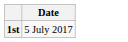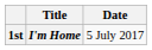 <table class="wikitable">
 <tr>
 <th></th>
+<th>Title</th>
 <th>Date</th>
 </tr>
 <tr>
 <th>1st</th>
+<th><em>I'm Home</em></th>
 <td>5 July 2017</td>
 </tr>
 </table>
